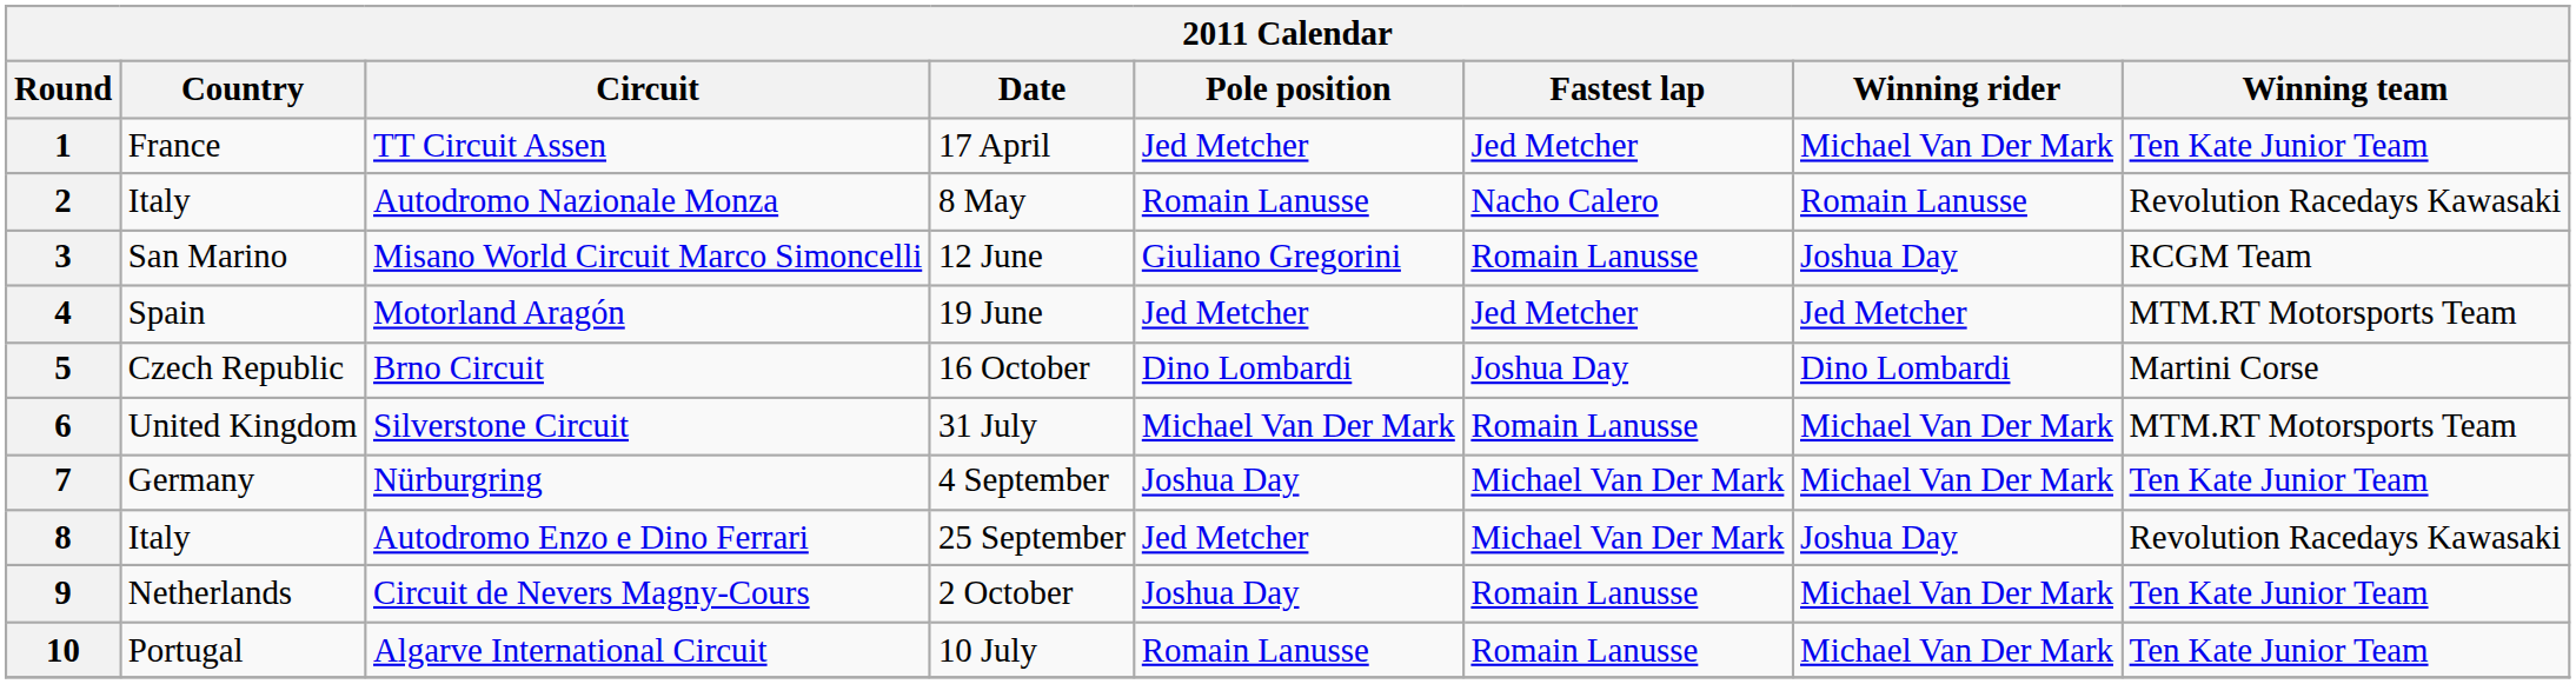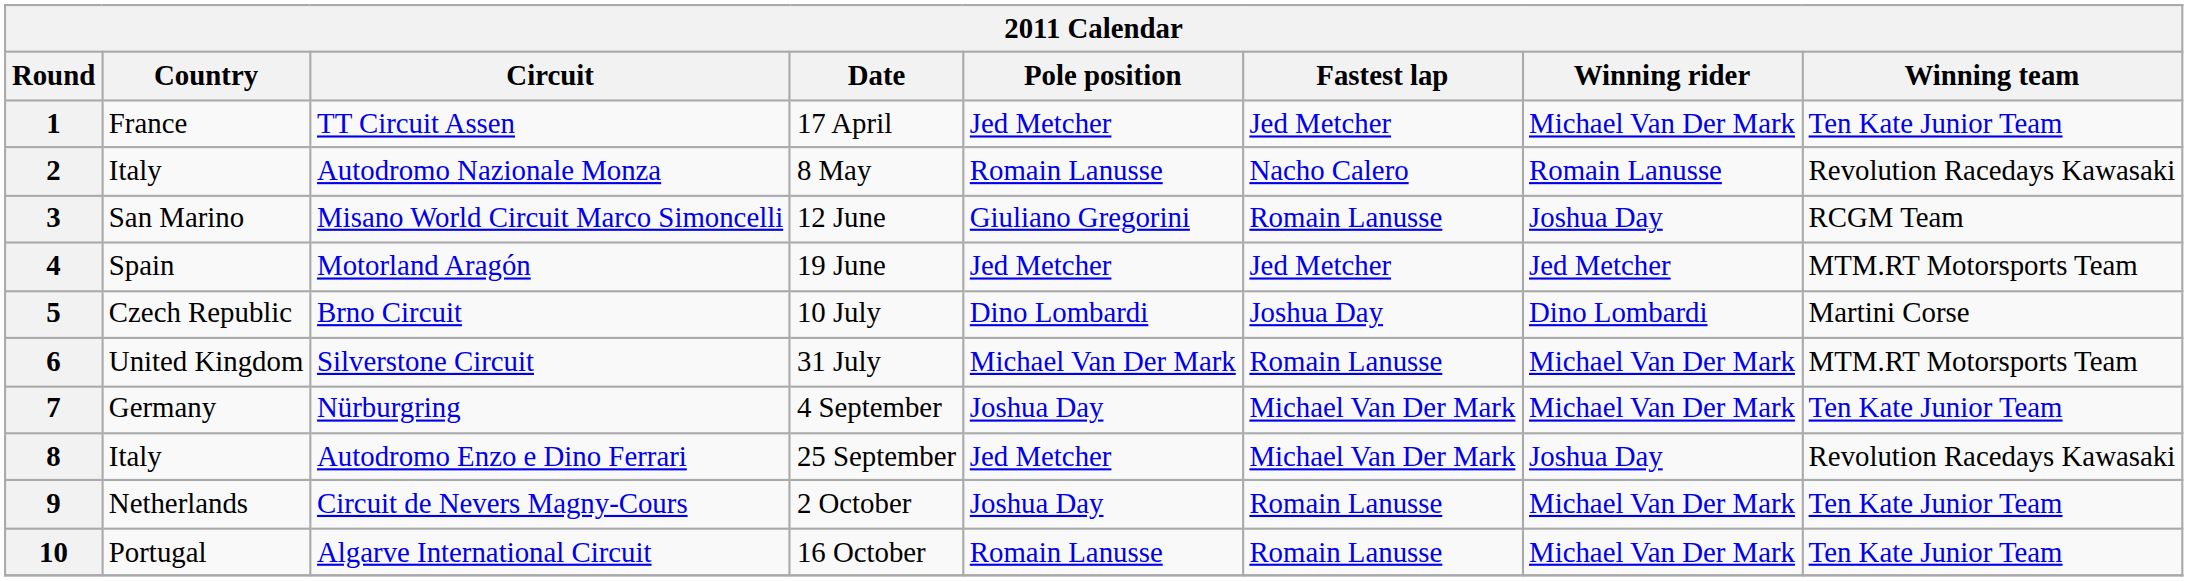 <table class="wikitable" style="font-size: 85%">
 <tr>
 <th colspan=10>2011 Calendar</th>
 </tr>
 <tr>
 <th>Round</th>
 <th>Country</th>
 <th>Circuit</th>
 <th>Date</th>
 <th>Pole position</th>
 <th>Fastest lap</th>
 <th>Winning rider</th>
 <th>Winning team</th>
 </tr>
 <tr>
 <th>1</th>
 <td> France</td>
 <td><a href='#'>TT Circuit Assen</a></td>
 <td>17 April</td>
 <td> <a href='#'>Jed Metcher</a></td>
 <td> <a href='#'>Jed Metcher</a></td>
 <td> <a href='#'>Michael Van Der Mark</a></td>
 <td><a href='#'>Ten Kate Junior Team</a></td>
 </tr>
 <tr>
 <th>2</th>
 <td> Italy</td>
 <td><a href='#'>Autodromo Nazionale Monza</a></td>
 <td>8 May</td>
 <td> <a href='#'>Romain Lanusse</a></td>
 <td> <a href='#'>Nacho Calero</a></td>
 <td> <a href='#'>Romain Lanusse</a></td>
 <td>Revolution Racedays Kawasaki</td>
 </tr>
 <tr>
 <th>3</th>
 <td> San Marino</td>
 <td><a href='#'>Misano World Circuit Marco Simoncelli</a></td>
 <td>12 June</td>
 <td> <a href='#'>Giuliano Gregorini</a></td>
 <td> <a href='#'>Romain Lanusse</a></td>
 <td> <a href='#'>Joshua Day</a></td>
 <td>RCGM Team</td>
 </tr>
 <tr>
 <th>4</th>
 <td> Spain</td>
 <td><a href='#'>Motorland Aragón</a></td>
 <td>19 June</td>
 <td> <a href='#'>Jed Metcher</a></td>
 <td> <a href='#'>Jed Metcher</a></td>
 <td> <a href='#'>Jed Metcher</a></td>
 <td>MTM.RT Motorsports Team</td>
 </tr>
 <tr>
 <th>5</th>
 <td> Czech Republic</td>
 <td><a href='#'>Brno Circuit</a></td>
-<td>16 October</td>
+<td>10 July</td>
 <td> <a href='#'>Dino Lombardi</a></td>
 <td> <a href='#'>Joshua Day</a></td>
 <td> <a href='#'>Dino Lombardi</a></td>
 <td>Martini Corse</td>
 </tr>
 <tr>
 <th>6</th>
 <td> United Kingdom</td>
 <td><a href='#'>Silverstone Circuit</a></td>
 <td>31 July</td>
 <td> <a href='#'>Michael Van Der Mark</a></td>
 <td> <a href='#'>Romain Lanusse</a></td>
 <td> <a href='#'>Michael Van Der Mark</a></td>
 <td>MTM.RT Motorsports Team</td>
 </tr>
 <tr>
 <th>7</th>
 <td> Germany</td>
 <td><a href='#'>Nürburgring</a></td>
 <td>4 September</td>
 <td> <a href='#'>Joshua Day</a></td>
 <td> <a href='#'>Michael Van Der Mark</a></td>
 <td> <a href='#'>Michael Van Der Mark</a></td>
 <td><a href='#'>Ten Kate Junior Team</a></td>
 </tr>
 <tr>
 <th>8</th>
 <td> Italy</td>
 <td><a href='#'>Autodromo Enzo e Dino Ferrari</a></td>
 <td>25 September</td>
 <td> <a href='#'>Jed Metcher</a></td>
 <td> <a href='#'>Michael Van Der Mark</a></td>
 <td> <a href='#'>Joshua Day</a></td>
 <td>Revolution Racedays Kawasaki</td>
 </tr>
 <tr>
 <th>9</th>
 <td> Netherlands</td>
 <td><a href='#'>Circuit de Nevers Magny-Cours</a></td>
 <td>2 October</td>
 <td> <a href='#'>Joshua Day</a></td>
 <td> <a href='#'>Romain Lanusse</a></td>
 <td> <a href='#'>Michael Van Der Mark</a></td>
 <td><a href='#'>Ten Kate Junior Team</a></td>
 </tr>
 <tr>
 <th>10</th>
 <td> Portugal</td>
 <td><a href='#'>Algarve International Circuit</a></td>
-<td>10 July</td>
+<td>16 October</td>
 <td> <a href='#'>Romain Lanusse</a></td>
 <td> <a href='#'>Romain Lanusse</a></td>
 <td> <a href='#'>Michael Van Der Mark</a></td>
 <td><a href='#'>Ten Kate Junior Team</a></td>
 </tr>
 <tr>
 </tr>
 </table>
